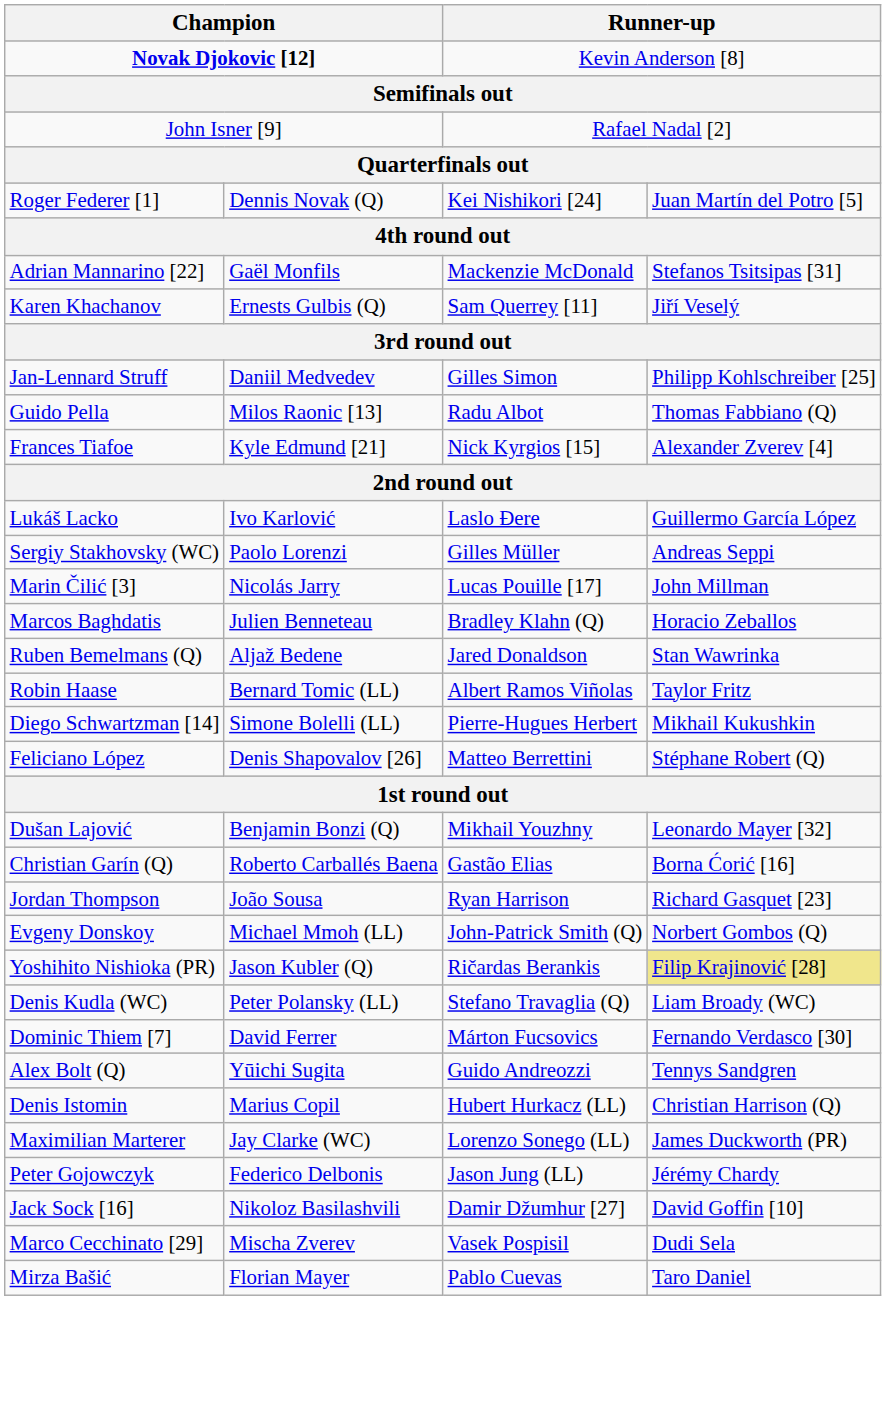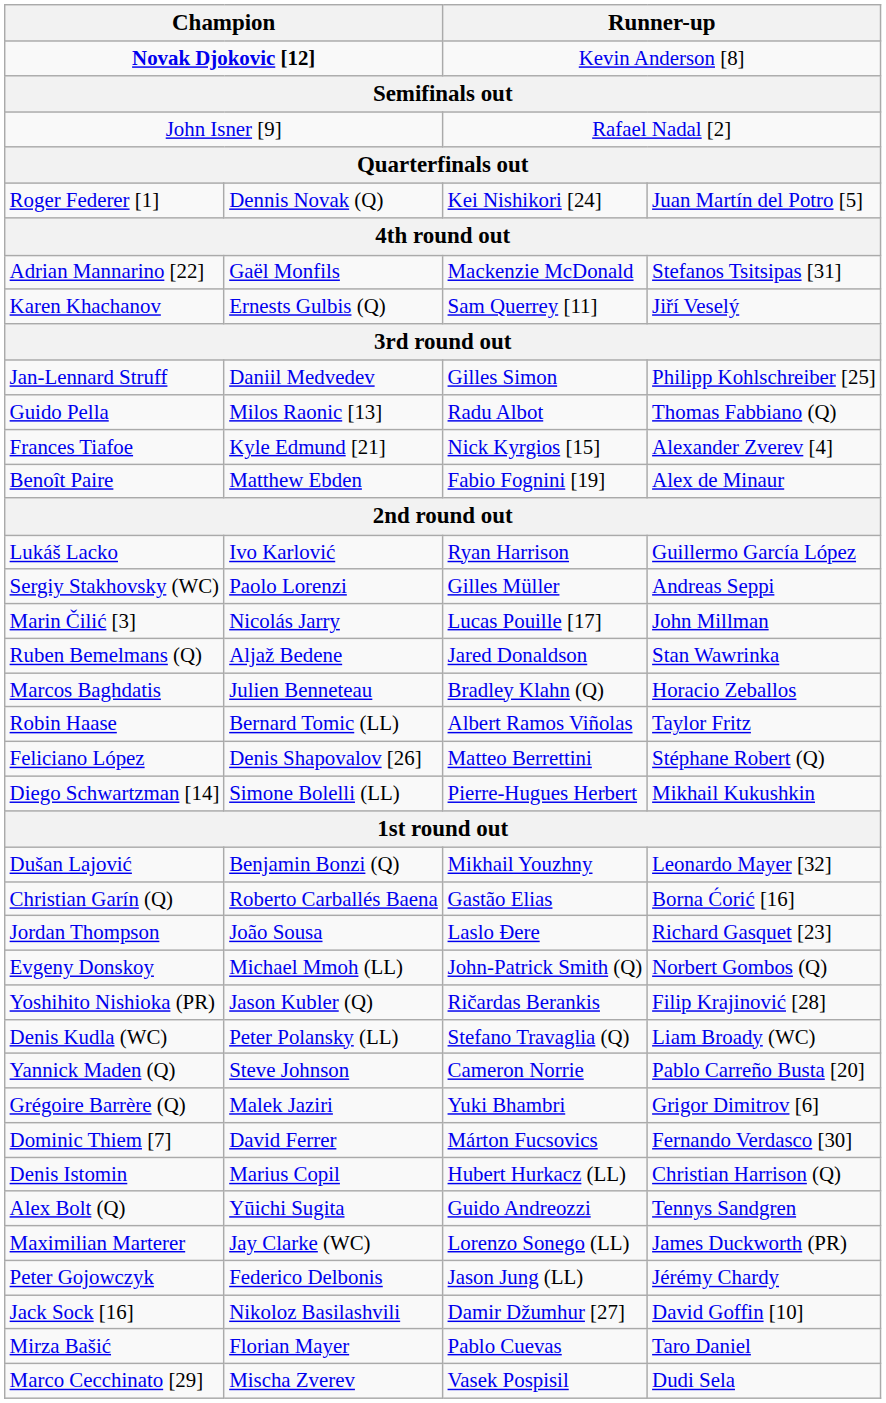 <table class="wikitable collapsible collapsed" style="font-size:90%">
 <tr style="font-size:110%">
 <th colspan="2"><strong>Champion</strong></th>
 <th colspan="2">Runner-up</th>
 </tr>
 <tr style="text-align:center;">
 <td colspan="2"> <strong><a href='#'>Novak Djokovic</a> [12]</strong></td>
 <td colspan="2"> <a href='#'>Kevin Anderson</a> [8]</td>
 </tr>
 <tr style="font-size:110%">
 <th colspan="4">Semifinals out</th>
 </tr>
 <tr style="text-align:center;">
 <td colspan="2"> <a href='#'>John Isner</a> [9]</td>
 <td colspan="2"> <a href='#'>Rafael Nadal</a> [2]</td>
 </tr>
 <tr style="font-size:110%">
 <th colspan="4">Quarterfinals out</th>
 </tr>
 <tr>
 <td> <a href='#'>Roger Federer</a> [1]</td>
 <td> <a href='#'>Dennis Novak</a> (Q)</td>
 <td> <a href='#'>Kei Nishikori</a> [24]</td>
 <td> <a href='#'>Juan Martín del Potro</a> [5]</td>
 </tr>
 <tr style="font-size:110%">
 <th colspan="4">4th round out</th>
 </tr>
 <tr>
 <td> <a href='#'>Adrian Mannarino</a> [22]</td>
 <td> <a href='#'>Gaël Monfils</a></td>
 <td> <a href='#'>Mackenzie McDonald</a></td>
 <td> <a href='#'>Stefanos Tsitsipas</a> [31]</td>
 </tr>
 <tr>
 <td> <a href='#'>Karen Khachanov</a></td>
 <td> <a href='#'>Ernests Gulbis</a> (Q)</td>
 <td> <a href='#'>Sam Querrey</a> [11]</td>
 <td> <a href='#'>Jiří Veselý</a></td>
 </tr>
 <tr style="font-size:110%">
 <th colspan="4">3rd round out</th>
 </tr>
 <tr>
 <td> <a href='#'>Jan-Lennard Struff</a></td>
 <td> <a href='#'>Daniil Medvedev</a></td>
 <td> <a href='#'>Gilles Simon</a></td>
 <td> <a href='#'>Philipp Kohlschreiber</a> [25]</td>
 </tr>
 <tr>
 <td> <a href='#'>Guido Pella</a></td>
 <td> <a href='#'>Milos Raonic</a> [13]</td>
 <td> <a href='#'>Radu Albot</a></td>
 <td> <a href='#'>Thomas Fabbiano</a> (Q)</td>
 </tr>
 <tr>
 <td> <a href='#'>Frances Tiafoe</a></td>
 <td> <a href='#'>Kyle Edmund</a> [21]</td>
 <td> <a href='#'>Nick Kyrgios</a> [15]</td>
 <td> <a href='#'>Alexander Zverev</a> [4]</td>
 </tr>
+<tr>
+<td> <a href='#'>Benoît Paire</a></td>
+<td> <a href='#'>Matthew Ebden</a></td>
+<td> <a href='#'>Fabio Fognini</a> [19]</td>
+<td> <a href='#'>Alex de Minaur</a></td>
+</tr>
 <tr style="font-size:110%">
 <th colspan="4">2nd round out</th>
 </tr>
 <tr>
 <td> <a href='#'>Lukáš Lacko</a></td>
 <td> <a href='#'>Ivo Karlović</a></td>
-<td> <a href='#'>Laslo Đere</a></td>
+<td> <a href='#'>Ryan Harrison</a></td>
 <td> <a href='#'>Guillermo García López</a></td>
 </tr>
 <tr>
 <td> <a href='#'>Sergiy Stakhovsky</a> (WC)</td>
 <td> <a href='#'>Paolo Lorenzi</a></td>
 <td> <a href='#'>Gilles Müller</a></td>
 <td> <a href='#'>Andreas Seppi</a></td>
 </tr>
 <tr>
 <td> <a href='#'>Marin Čilić</a> [3]</td>
 <td> <a href='#'>Nicolás Jarry</a></td>
 <td> <a href='#'>Lucas Pouille</a> [17]</td>
 <td> <a href='#'>John Millman</a></td>
 </tr>
 <tr>
+<td> <a href='#'>Ruben Bemelmans</a> (Q)</td>
+<td> <a href='#'>Aljaž Bedene</a></td>
+<td> <a href='#'>Jared Donaldson</a></td>
+<td> <a href='#'>Stan Wawrinka</a></td>
+</tr>
+<tr>
 <td> <a href='#'>Marcos Baghdatis</a></td>
 <td> <a href='#'>Julien Benneteau</a></td>
 <td> <a href='#'>Bradley Klahn</a> (Q)</td>
 <td> <a href='#'>Horacio Zeballos</a></td>
-</tr>
-<tr>
-<td> <a href='#'>Ruben Bemelmans</a> (Q)</td>
-<td> <a href='#'>Aljaž Bedene</a></td>
-<td> <a href='#'>Jared Donaldson</a></td>
-<td> <a href='#'>Stan Wawrinka</a></td>
 </tr>
 <tr>
 <td> <a href='#'>Robin Haase</a></td>
 <td> <a href='#'>Bernard Tomic</a> (LL)</td>
 <td> <a href='#'>Albert Ramos Viñolas</a></td>
 <td> <a href='#'>Taylor Fritz</a></td>
 </tr>
 <tr>
+<td> <a href='#'>Feliciano López</a></td>
+<td> <a href='#'>Denis Shapovalov</a> [26]</td>
+<td> <a href='#'>Matteo Berrettini</a></td>
+<td> <a href='#'>Stéphane Robert</a> (Q)</td>
+</tr>
+<tr>
 <td> <a href='#'>Diego Schwartzman</a> [14]</td>
 <td> <a href='#'>Simone Bolelli</a> (LL)</td>
 <td> <a href='#'>Pierre-Hugues Herbert</a></td>
 <td> <a href='#'>Mikhail Kukushkin</a></td>
-</tr>
-<tr>
-<td> <a href='#'>Feliciano López</a></td>
-<td> <a href='#'>Denis Shapovalov</a> [26]</td>
-<td> <a href='#'>Matteo Berrettini</a></td>
-<td> <a href='#'>Stéphane Robert</a> (Q)</td>
 </tr>
 <tr style="font-size:110%">
 <th colspan="4">1st round out</th>
 </tr>
 <tr>
 <td> <a href='#'>Dušan Lajović</a></td>
 <td> <a href='#'>Benjamin Bonzi</a> (Q)</td>
 <td> <a href='#'>Mikhail Youzhny</a></td>
 <td> <a href='#'>Leonardo Mayer</a> [32]</td>
 </tr>
 <tr>
 <td> <a href='#'>Christian Garín</a> (Q)</td>
 <td> <a href='#'>Roberto Carballés Baena</a></td>
 <td> <a href='#'>Gastão Elias</a></td>
 <td> <a href='#'>Borna Ćorić</a> [16]</td>
 </tr>
 <tr>
 <td> <a href='#'>Jordan Thompson</a></td>
 <td> <a href='#'>João Sousa</a></td>
-<td> <a href='#'>Ryan Harrison</a></td>
+<td> <a href='#'>Laslo Đere</a></td>
 <td> <a href='#'>Richard Gasquet</a> [23]</td>
 </tr>
 <tr>
 <td> <a href='#'>Evgeny Donskoy</a></td>
 <td> <a href='#'>Michael Mmoh</a> (LL)</td>
 <td> <a href='#'>John-Patrick Smith</a> (Q)</td>
 <td> <a href='#'>Norbert Gombos</a> (Q)</td>
 </tr>
 <tr>
 <td> <a href='#'>Yoshihito Nishioka</a> (PR)</td>
 <td> <a href='#'>Jason Kubler</a> (Q)</td>
 <td> <a href='#'>Ričardas Berankis</a></td>
-<td style="background: khaki;"> <a href='#'>Filip Krajinović</a> [28]</td>
+<td> <a href='#'>Filip Krajinović</a> [28]</td>
 </tr>
 <tr>
 <td> <a href='#'>Denis Kudla</a> (WC)</td>
 <td> <a href='#'>Peter Polansky</a> (LL)</td>
 <td> <a href='#'>Stefano Travaglia</a> (Q)</td>
 <td> <a href='#'>Liam Broady</a> (WC)</td>
 </tr>
 <tr>
+<td> <a href='#'>Yannick Maden</a> (Q)</td>
+<td> <a href='#'>Steve Johnson</a></td>
+<td> <a href='#'>Cameron Norrie</a></td>
+<td> <a href='#'>Pablo Carreño Busta</a> [20]</td>
+</tr>
+<tr>
+<td> <a href='#'>Grégoire Barrère</a> (Q)</td>
+<td> <a href='#'>Malek Jaziri</a></td>
+<td> <a href='#'>Yuki Bhambri</a></td>
+<td> <a href='#'>Grigor Dimitrov</a> [6]</td>
+</tr>
+<tr>
 <td> <a href='#'>Dominic Thiem</a> [7]</td>
 <td> <a href='#'>David Ferrer</a></td>
 <td> <a href='#'>Márton Fucsovics</a></td>
 <td> <a href='#'>Fernando Verdasco</a> [30]</td>
 </tr>
 <tr>
+<td> <a href='#'>Denis Istomin</a></td>
+<td> <a href='#'>Marius Copil</a></td>
+<td> <a href='#'>Hubert Hurkacz</a> (LL)</td>
+<td> <a href='#'>Christian Harrison</a> (Q)</td>
+</tr>
+<tr>
 <td> <a href='#'>Alex Bolt</a> (Q)</td>
 <td> <a href='#'>Yūichi Sugita</a></td>
 <td> <a href='#'>Guido Andreozzi</a></td>
 <td> <a href='#'>Tennys Sandgren</a></td>
-</tr>
-<tr>
-<td> <a href='#'>Denis Istomin</a></td>
-<td> <a href='#'>Marius Copil</a></td>
-<td> <a href='#'>Hubert Hurkacz</a> (LL)</td>
-<td> <a href='#'>Christian Harrison</a> (Q)</td>
 </tr>
 <tr>
 <td> <a href='#'>Maximilian Marterer</a></td>
 <td> <a href='#'>Jay Clarke</a> (WC)</td>
 <td> <a href='#'>Lorenzo Sonego</a> (LL)</td>
 <td> <a href='#'>James Duckworth</a> (PR)</td>
 </tr>
 <tr>
 <td> <a href='#'>Peter Gojowczyk</a></td>
 <td> <a href='#'>Federico Delbonis</a></td>
 <td> <a href='#'>Jason Jung</a> (LL)</td>
 <td> <a href='#'>Jérémy Chardy</a></td>
 </tr>
 <tr>
 <td> <a href='#'>Jack Sock</a> [16]</td>
 <td> <a href='#'>Nikoloz Basilashvili</a></td>
 <td> <a href='#'>Damir Džumhur</a> [27]</td>
 <td> <a href='#'>David Goffin</a> [10]</td>
 </tr>
 <tr>
+<td> <a href='#'>Mirza Bašić</a></td>
+<td> <a href='#'>Florian Mayer</a></td>
+<td> <a href='#'>Pablo Cuevas</a></td>
+<td> <a href='#'>Taro Daniel</a></td>
+</tr>
+<tr>
 <td> <a href='#'>Marco Cecchinato</a> [29]</td>
 <td> <a href='#'>Mischa Zverev</a></td>
 <td> <a href='#'>Vasek Pospisil</a></td>
 <td> <a href='#'>Dudi Sela</a></td>
 </tr>
-<tr>
-<td> <a href='#'>Mirza Bašić</a></td>
-<td> <a href='#'>Florian Mayer</a></td>
-<td> <a href='#'>Pablo Cuevas</a></td>
-<td> <a href='#'>Taro Daniel</a></td>
-</tr>
 </table>
